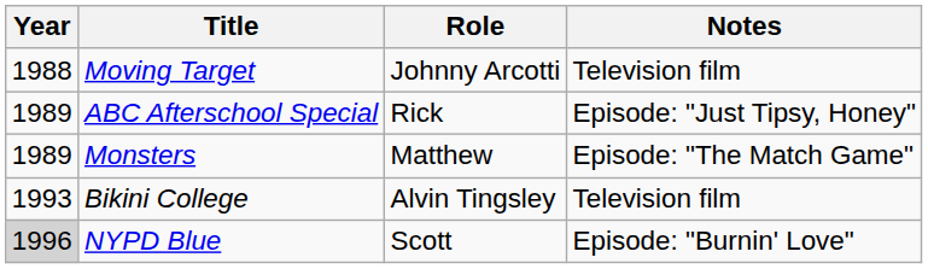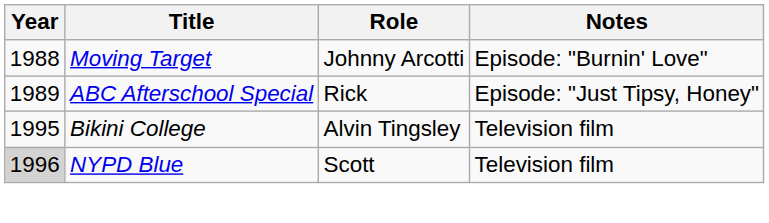 <table class="wikitable sortable">
 <tr>
 <th>Year</th>
 <th>Title</th>
 <th>Role</th>
 <th>Notes</th>
 </tr>
 <tr>
 <td>1988</td>
 <td><a href='#'><em>Moving Target</em></a></td>
 <td>Johnny Arcotti</td>
-<td>Television film</td>
+<td>Episode: "Burnin' Love"</td>
 </tr>
 <tr>
 <td>1989</td>
 <td><em><a href='#'>ABC Afterschool Special</a></em></td>
 <td>Rick</td>
 <td>Episode: "Just Tipsy, Honey"</td>
 </tr>
 <tr>
-<td>1989</td>
-<td><a href='#'><em>Monsters</em></a></td>
-<td>Matthew</td>
-<td>Episode: "The Match Game"</td>
-</tr>
-<tr>
-<td>1993</td>
+<td>1995</td>
 <td><em>Bikini College</em></td>
 <td>Alvin Tingsley</td>
 <td>Television film</td>
 </tr>
 <tr>
 <td style="background: lightgrey;">1996</td>
 <td><em><a href='#'>NYPD Blue</a></em></td>
 <td>Scott</td>
-<td>Episode: "Burnin' Love"</td>
+<td>Television film</td>
 </tr>
 </table>
